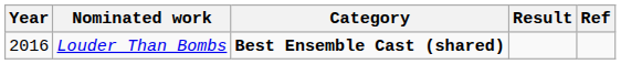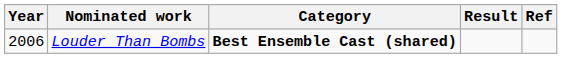 <table class="wikitable">
 <tr>
 <th>Year</th>
 <th>Nominated work</th>
 <th>Category</th>
 <th>Result</th>
 <th>Ref</th>
 </tr>
 <tr>
-<td>2016</td>
+<td>2006</td>
 <td><a href='#'><em>Louder Than Bombs</em></a></td>
 <td><strong>Best Ensemble Cast (shared)</strong></td>
 <td></td>
 <td></td>
 </tr>
 </table>
